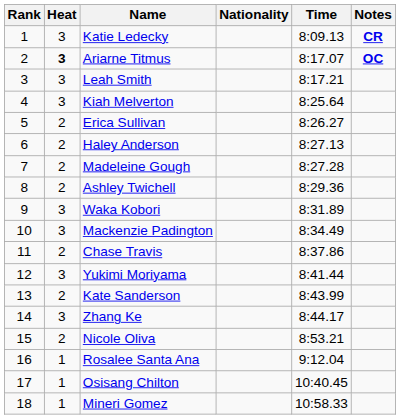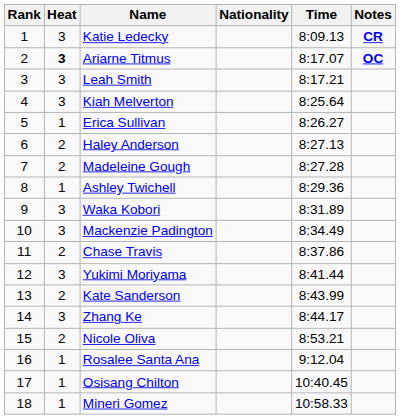 <table class="wikitable sortable" style="text-align:center">
 <tr>
 <th>Rank</th>
 <th>Heat</th>
 <th>Name</th>
 <th>Nationality</th>
 <th>Time</th>
 <th>Notes</th>
 </tr>
 <tr>
 <td>1</td>
 <td>3</td>
 <td align=left><a href='#'>Katie Ledecky</a></td>
 <td align=left></td>
 <td>8:09.13</td>
 <td><strong><a href='#'>CR</a></strong></td>
 </tr>
 <tr>
 <td>2</td>
 <td><strong>3</strong></td>
 <td align=left><a href='#'>Ariarne Titmus</a></td>
 <td align=left></td>
 <td>8:17.07</td>
 <td><strong><a href='#'>OC</a></strong></td>
 </tr>
 <tr>
 <td>3</td>
 <td>3</td>
 <td align=left><a href='#'>Leah Smith</a></td>
 <td align=left></td>
 <td>8:17.21</td>
 <td></td>
 </tr>
 <tr>
 <td>4</td>
 <td>3</td>
 <td align=left><a href='#'>Kiah Melverton</a></td>
 <td align=left></td>
 <td>8:25.64</td>
 <td></td>
 </tr>
 <tr>
 <td>5</td>
-<td>2</td>
+<td>1</td>
 <td align=left><a href='#'>Erica Sullivan</a></td>
 <td align=left></td>
 <td>8:26.27</td>
 <td></td>
 </tr>
 <tr>
 <td>6</td>
 <td>2</td>
 <td align=left><a href='#'>Haley Anderson</a></td>
 <td align=left></td>
 <td>8:27.13</td>
 <td></td>
 </tr>
 <tr>
 <td>7</td>
 <td>2</td>
 <td align=left><a href='#'>Madeleine Gough</a></td>
 <td align=left></td>
 <td>8:27.28</td>
 <td></td>
 </tr>
 <tr>
 <td>8</td>
-<td>2</td>
+<td>1</td>
 <td align=left><a href='#'>Ashley Twichell</a></td>
 <td align=left></td>
 <td>8:29.36</td>
 <td></td>
 </tr>
 <tr>
 <td>9</td>
 <td>3</td>
 <td align=left><a href='#'>Waka Kobori</a></td>
 <td align=left></td>
 <td>8:31.89</td>
 <td></td>
 </tr>
 <tr>
 <td>10</td>
 <td>3</td>
 <td align=left><a href='#'>Mackenzie Padington</a></td>
 <td align=left></td>
 <td>8:34.49</td>
 <td></td>
 </tr>
 <tr>
 <td>11</td>
 <td>2</td>
 <td align=left><a href='#'>Chase Travis</a></td>
 <td align=left></td>
 <td>8:37.86</td>
 <td></td>
 </tr>
 <tr>
 <td>12</td>
 <td>3</td>
 <td align=left><a href='#'>Yukimi Moriyama</a></td>
 <td align=left></td>
 <td>8:41.44</td>
 <td></td>
 </tr>
 <tr>
 <td>13</td>
 <td>2</td>
 <td align=left><a href='#'>Kate Sanderson</a></td>
 <td align=left></td>
 <td>8:43.99</td>
 <td></td>
 </tr>
 <tr>
 <td>14</td>
 <td>3</td>
 <td align=left><a href='#'>Zhang Ke</a></td>
 <td align=left></td>
 <td>8:44.17</td>
 <td></td>
 </tr>
 <tr>
 <td>15</td>
 <td>2</td>
 <td align=left><a href='#'>Nicole Oliva</a></td>
 <td align=left></td>
 <td>8:53.21</td>
 <td></td>
 </tr>
 <tr>
 <td>16</td>
 <td>1</td>
 <td align=left><a href='#'>Rosalee Santa Ana</a></td>
 <td align=left></td>
 <td>9:12.04</td>
 <td></td>
 </tr>
 <tr>
 <td>17</td>
 <td>1</td>
 <td align=left><a href='#'>Osisang Chilton</a></td>
 <td align=left></td>
 <td>10:40.45</td>
 <td></td>
 </tr>
 <tr>
 <td>18</td>
 <td>1</td>
 <td align=left><a href='#'>Mineri Gomez</a></td>
 <td align=left></td>
 <td>10:58.33</td>
 <td></td>
 </tr>
 </table>
